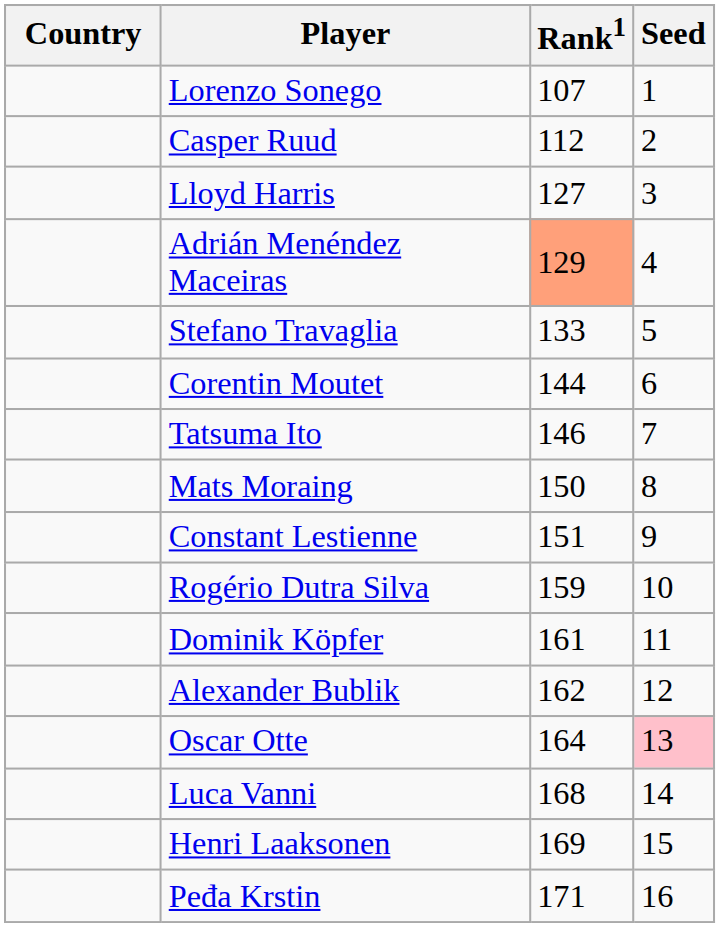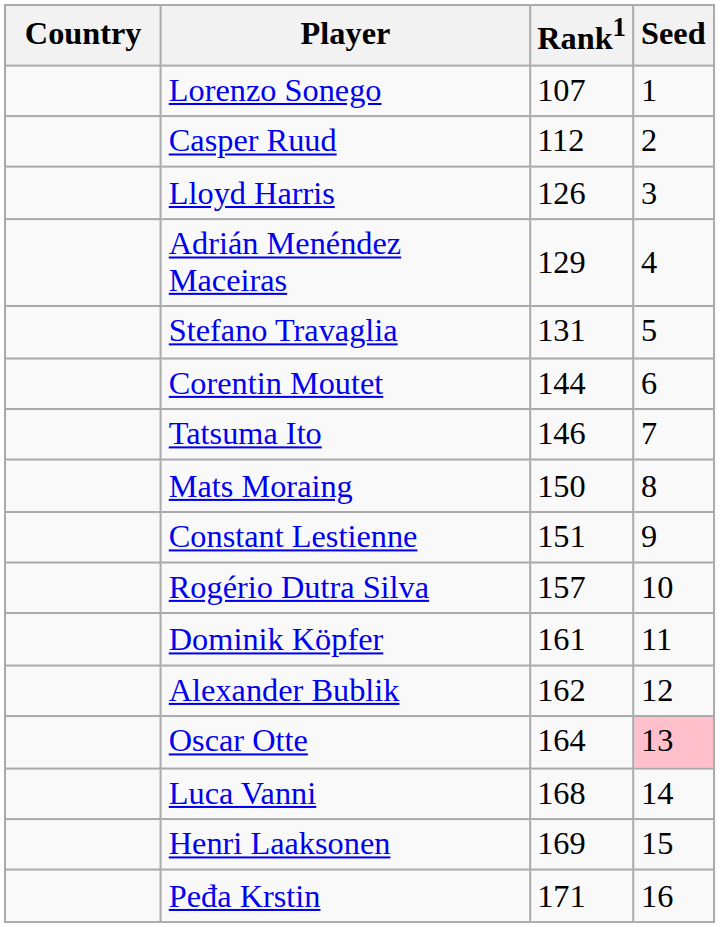 <table class="sortable wikitable">
 <tr>
 <th width="70">Country</th>
 <th width="175">Player</th>
 <th>Rank<sup>1</sup></th>
 <th>Seed</th>
 </tr>
 <tr>
 <td></td>
 <td><a href='#'>Lorenzo Sonego</a></td>
 <td>107</td>
 <td>1</td>
 </tr>
 <tr>
 <td></td>
 <td><a href='#'>Casper Ruud</a></td>
 <td>112</td>
 <td>2</td>
 </tr>
 <tr>
 <td></td>
 <td><a href='#'>Lloyd Harris</a></td>
-<td>127</td>
+<td>126</td>
 <td>3</td>
 </tr>
 <tr>
 <td></td>
 <td><a href='#'>Adrián Menéndez Maceiras</a></td>
-<td style="background: lightsalmon;">129</td>
+<td>129</td>
 <td>4</td>
 </tr>
 <tr>
 <td></td>
 <td><a href='#'>Stefano Travaglia</a></td>
-<td>133</td>
+<td>131</td>
 <td>5</td>
 </tr>
 <tr>
 <td></td>
 <td><a href='#'>Corentin Moutet</a></td>
 <td>144</td>
 <td>6</td>
 </tr>
 <tr>
 <td></td>
 <td><a href='#'>Tatsuma Ito</a></td>
 <td>146</td>
 <td>7</td>
 </tr>
 <tr>
 <td></td>
 <td><a href='#'>Mats Moraing</a></td>
 <td>150</td>
 <td>8</td>
 </tr>
 <tr>
 <td></td>
 <td><a href='#'>Constant Lestienne</a></td>
 <td>151</td>
 <td>9</td>
 </tr>
 <tr>
 <td></td>
 <td><a href='#'>Rogério Dutra Silva</a></td>
-<td>159</td>
+<td>157</td>
 <td>10</td>
 </tr>
 <tr>
 <td></td>
 <td><a href='#'>Dominik Köpfer</a></td>
 <td>161</td>
 <td>11</td>
 </tr>
 <tr>
 <td></td>
 <td><a href='#'>Alexander Bublik</a></td>
 <td>162</td>
 <td>12</td>
 </tr>
 <tr>
 <td></td>
 <td><a href='#'>Oscar Otte</a></td>
 <td>164</td>
 <td style="background: pink;">13</td>
 </tr>
 <tr>
 <td></td>
 <td><a href='#'>Luca Vanni</a></td>
 <td>168</td>
 <td>14</td>
 </tr>
 <tr>
 <td></td>
 <td><a href='#'>Henri Laaksonen</a></td>
 <td>169</td>
 <td>15</td>
 </tr>
 <tr>
 <td></td>
 <td><a href='#'>Peđa Krstin</a></td>
 <td>171</td>
 <td>16</td>
 </tr>
 </table>
